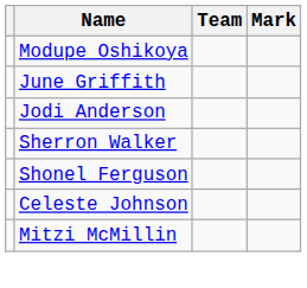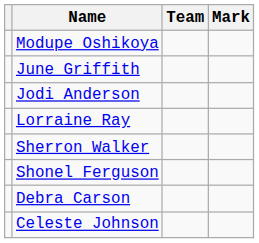 <table class=wikitable>
 <tr>
 <th></th>
 <th>Name</th>
 <th>Team</th>
 <th>Mark</th>
 </tr>
 <tr>
 <td></td>
 <td><a href='#'>Modupe Oshikoya</a></td>
 <td></td>
 <td></td>
 </tr>
 <tr>
 <td></td>
 <td><a href='#'>June Griffith</a></td>
 <td></td>
 <td></td>
 </tr>
 <tr>
 <td></td>
 <td><a href='#'>Jodi Anderson</a></td>
 <td></td>
 <td></td>
 </tr>
 <tr>
 <td></td>
+<td><a href='#'>Lorraine Ray</a></td>
+<td></td>
+<td></td>
+</tr>
+<tr>
+<td></td>
 <td><a href='#'>Sherron Walker</a></td>
 <td></td>
 <td></td>
 </tr>
 <tr>
 <td></td>
 <td><a href='#'>Shonel Ferguson</a></td>
 <td></td>
 <td></td>
 </tr>
 <tr>
 <td></td>
-<td><a href='#'>Celeste Johnson</a></td>
+<td><a href='#'>Debra Carson</a></td>
 <td></td>
 <td></td>
 </tr>
 <tr>
 <td></td>
-<td><a href='#'>Mitzi McMillin</a></td>
+<td><a href='#'>Celeste Johnson</a></td>
 <td></td>
 <td></td>
 </tr>
 </table>
